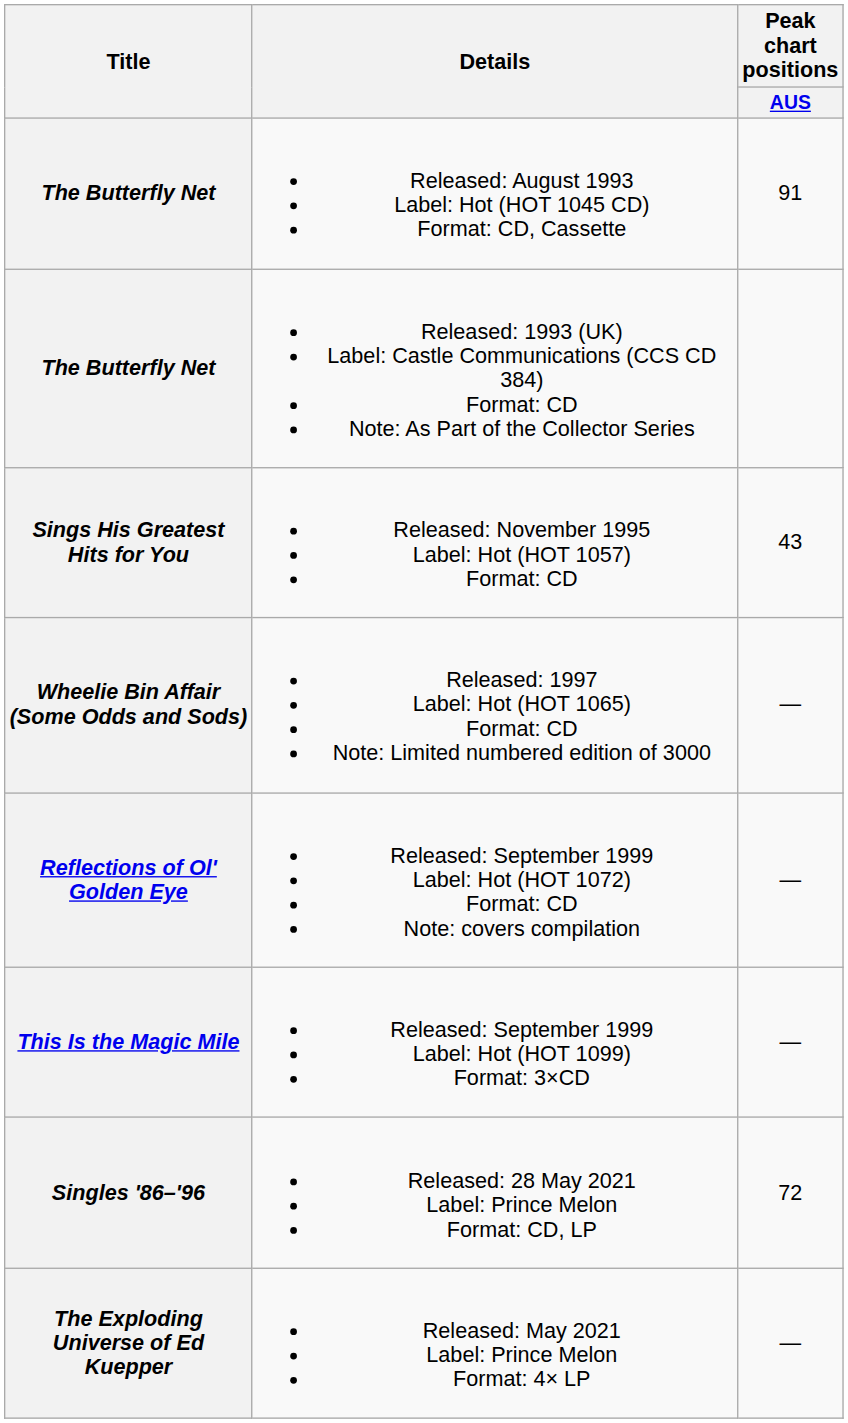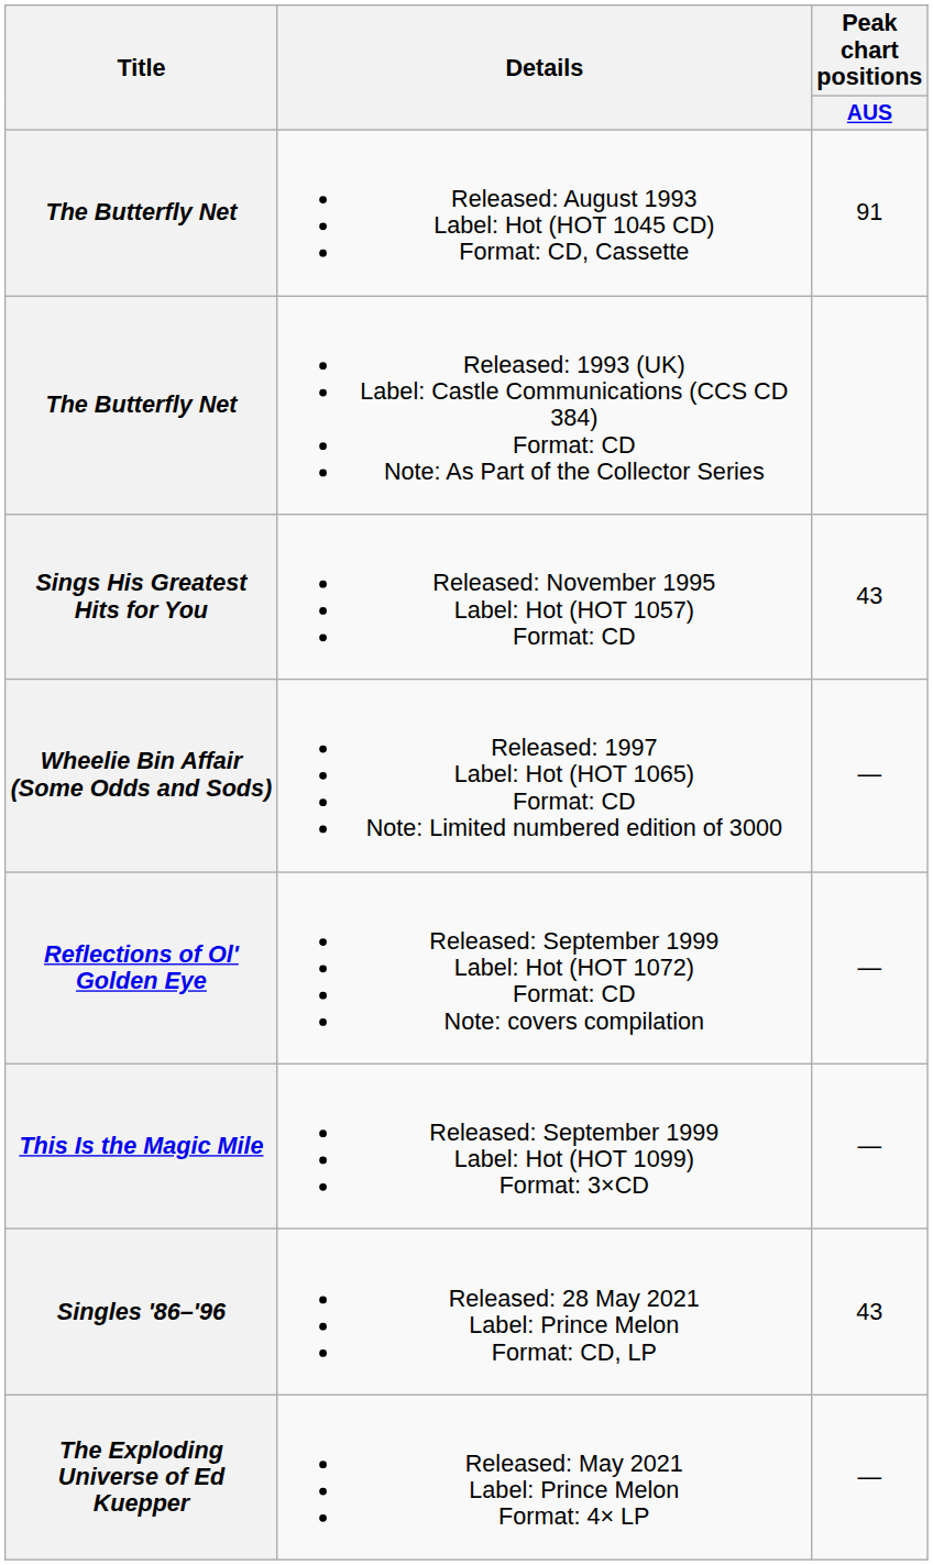 <table class="wikitable plainrowheaders" style="text-align:center;" border="1">
 <tr>
 <th scope="col" rowspan="2" style="width:11em;">Title</th>
 <th scope="col" rowspan="2" style="width:22em;">Details</th>
 <th scope="col" colspan="1">Peak chart positions</th>
 </tr>
 <tr>
 <th scope="col" style="width:3em;font-size:90%;"><a href='#'>AUS</a><br></th>
 </tr>
 <tr>
 <th scope="row"><em>The Butterfly Net</em></th>
 <td><br><ul><li>Released: August 1993</li><li>Label: Hot (HOT 1045 CD)</li><li>Format: CD, Cassette</li></ul></td>
 <td>91</td>
 </tr>
 <tr>
 <th scope="row"><em>The Butterfly Net</em></th>
 <td><br><ul><li>Released: 1993 (UK)</li><li>Label: Castle Communications (CCS CD 384)</li><li>Format: CD</li><li>Note: As Part of the Collector Series</li></ul></td>
 <td></td>
 </tr>
 <tr>
 <th scope="row"><em>Sings His Greatest Hits for You</em></th>
 <td><br><ul><li>Released: November 1995</li><li>Label: Hot (HOT 1057)</li><li>Format: CD</li></ul></td>
 <td>43<br></td>
 </tr>
 <tr>
 <th scope="row"><em>Wheelie Bin Affair (Some Odds and Sods)</em></th>
 <td><br><ul><li>Released: 1997</li><li>Label: Hot (HOT 1065)</li><li>Format: CD</li><li>Note: Limited numbered edition of 3000</li></ul></td>
 <td>—</td>
 </tr>
 <tr>
 <th scope="row"><em><a href='#'>Reflections of Ol' Golden Eye</a></em></th>
 <td><br><ul><li>Released: September 1999</li><li>Label: Hot (HOT 1072)</li><li>Format: CD</li><li>Note: covers compilation</li></ul></td>
 <td>—</td>
 </tr>
 <tr>
 <th scope="row"><em><a href='#'>This Is the Magic Mile</a></em></th>
 <td><br><ul><li>Released: September 1999</li><li>Label: Hot (HOT 1099)</li><li>Format: 3×CD</li></ul></td>
 <td>—</td>
 </tr>
 <tr>
 <th scope="row"><em>Singles '86–'96</em></th>
 <td><br><ul><li>Released: 28 May 2021</li><li>Label: Prince Melon</li><li>Format: CD, LP</li></ul></td>
-<td>72</td>
+<td>43<br></td>
 </tr>
 <tr>
 <th scope="row"><em>The Exploding Universe of Ed Kuepper</em></th>
 <td><br><ul><li>Released: May 2021</li><li>Label: Prince Melon</li><li>Format: 4× LP</li></ul></td>
 <td>—</td>
 </tr>
 </table>
